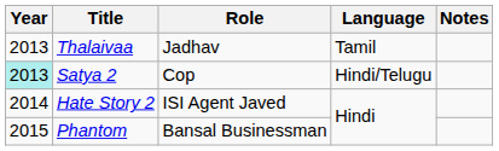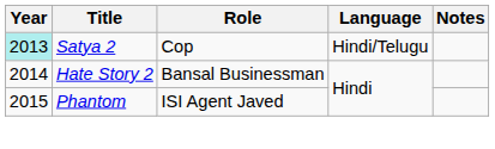 <table class="wikitable sortable">
 <tr>
 <th>Year</th>
 <th>Title</th>
 <th>Role</th>
 <th>Language</th>
 <th>Notes</th>
-</tr>
-<tr>
-<td>2013</td>
-<td><em><a href='#'>Thalaivaa</a></em></td>
-<td>Jadhav</td>
-<td>Tamil</td>
-<td></td>
 </tr>
 <tr>
 <td style="background: paleturquoise;">2013</td>
 <td><em><a href='#'>Satya 2</a></em></td>
 <td>Cop</td>
 <td>Hindi/Telugu</td>
 <td></td>
 </tr>
 <tr>
 <td>2014</td>
 <td><em><a href='#'>Hate Story 2</a></em></td>
-<td>ISI Agent Javed</td>
+<td>Bansal Businessman</td>
 <td rowspan="2">Hindi</td>
 <td></td>
 </tr>
 <tr>
 <td>2015</td>
 <td><em><a href='#'>Phantom</a></em></td>
-<td>Bansal Businessman</td>
+<td>ISI Agent Javed</td>
 <td></td>
 </tr>
 </table>
